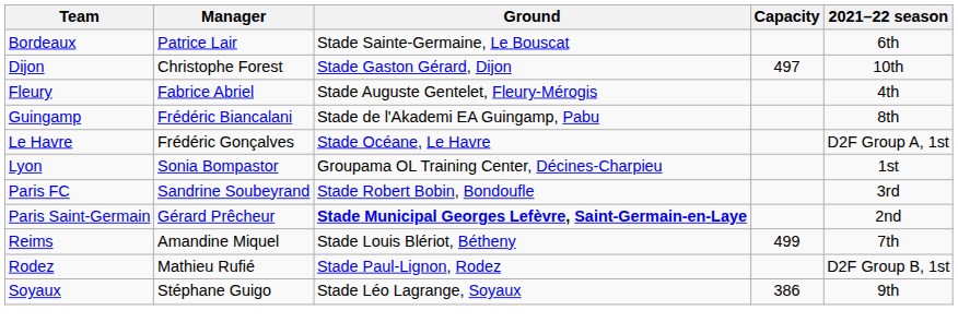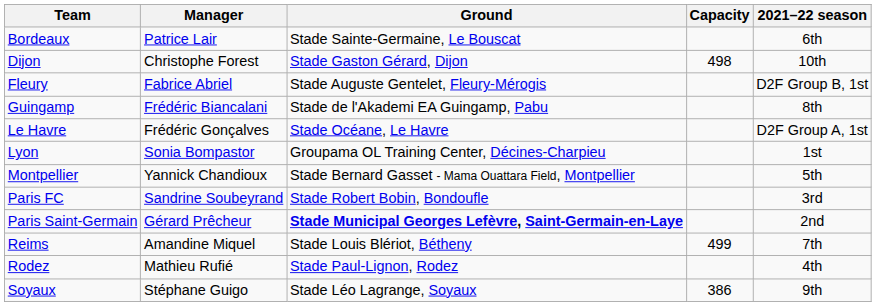 <table class="wikitable sortable">
 <tr>
 <th>Team</th>
 <th>Manager</th>
 <th>Ground</th>
 <th>Capacity</th>
 <th data-sort-type=number>2021–22 season</th>
 </tr>
 <tr>
 <td><a href='#'>Bordeaux</a></td>
 <td> <a href='#'>Patrice Lair</a></td>
 <td>Stade Sainte-Germaine, <a href='#'>Le Bouscat</a></td>
 <td align="center"></td>
 <td align="center">6th</td>
 </tr>
 <tr>
 <td><a href='#'>Dijon</a></td>
 <td> Christophe Forest</td>
 <td><a href='#'>Stade Gaston Gérard</a>, <a href='#'>Dijon</a></td>
-<td align="center">497</td>
+<td align="center">498</td>
 <td align="center">10th</td>
 </tr>
 <tr>
 <td><a href='#'>Fleury</a></td>
 <td> <a href='#'>Fabrice Abriel</a></td>
 <td>Stade Auguste Gentelet, <a href='#'>Fleury-Mérogis</a></td>
 <td align="center"></td>
-<td align="center">4th</td>
+<td align="center">D2F Group B, 1st</td>
 </tr>
 <tr>
 <td><a href='#'>Guingamp</a></td>
 <td> <a href='#'>Frédéric Biancalani</a></td>
 <td>Stade de l'Akademi EA Guingamp, <a href='#'>Pabu</a></td>
 <td align="center"></td>
 <td align="center">8th</td>
 </tr>
 <tr>
 <td><a href='#'>Le Havre</a></td>
 <td> Frédéric Gonçalves</td>
 <td><a href='#'>Stade Océane</a>, <a href='#'>Le Havre</a></td>
 <td align="center"></td>
 <td align="center">D2F Group A, 1st</td>
 </tr>
 <tr>
 <td><a href='#'>Lyon</a></td>
 <td> <a href='#'>Sonia Bompastor</a></td>
 <td>Groupama OL Training Center, <a href='#'>Décines-Charpieu</a></td>
 <td align="center"></td>
 <td align="center">1st</td>
+</tr>
+<tr>
+<td><a href='#'>Montpellier</a></td>
+<td> Yannick Chandioux</td>
+<td>Stade Bernard Gasset <small>- Mama Ouattara Field</small>, <a href='#'>Montpellier</a></td>
+<td align="center"></td>
+<td align="center">5th</td>
 </tr>
 <tr>
 <td><a href='#'>Paris FC</a></td>
 <td> <a href='#'>Sandrine Soubeyrand</a></td>
 <td><a href='#'>Stade Robert Bobin</a>, <a href='#'>Bondoufle</a></td>
 <td align="center"></td>
 <td align="center">3rd</td>
 </tr>
 <tr>
 <td><a href='#'>Paris Saint-Germain</a></td>
 <td> <a href='#'>Gérard Prêcheur</a></td>
 <td><strong><a href='#'>Stade Municipal Georges Lefèvre</a>, <a href='#'>Saint-Germain-en-Laye</a></strong></td>
 <td align="center"></td>
 <td align="center">2nd</td>
 </tr>
 <tr>
 <td><a href='#'>Reims</a></td>
 <td> Amandine Miquel</td>
 <td>Stade Louis Blériot, <a href='#'>Bétheny</a></td>
 <td align="center">499</td>
 <td align="center">7th</td>
 </tr>
 <tr>
 <td><a href='#'>Rodez</a></td>
 <td> Mathieu Rufié</td>
 <td><a href='#'>Stade Paul-Lignon</a>, <a href='#'>Rodez</a></td>
 <td align="center"></td>
-<td align="center">D2F Group B, 1st</td>
+<td align="center">4th</td>
 </tr>
 <tr>
 <td><a href='#'>Soyaux</a></td>
 <td> Stéphane Guigo</td>
 <td>Stade Léo Lagrange, <a href='#'>Soyaux</a></td>
 <td align="center">386</td>
 <td align="center">9th</td>
 </tr>
 </table>
